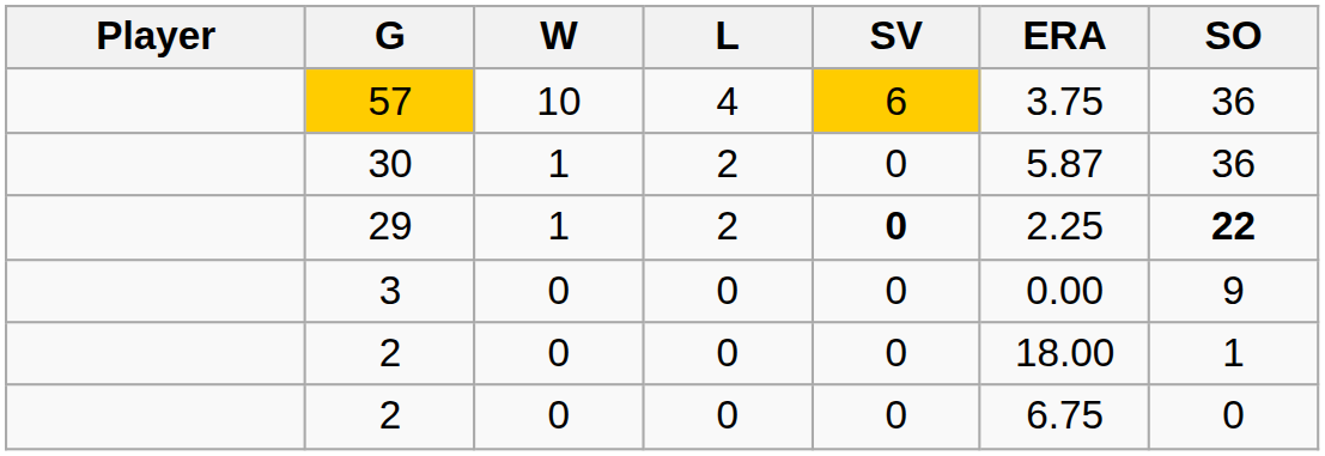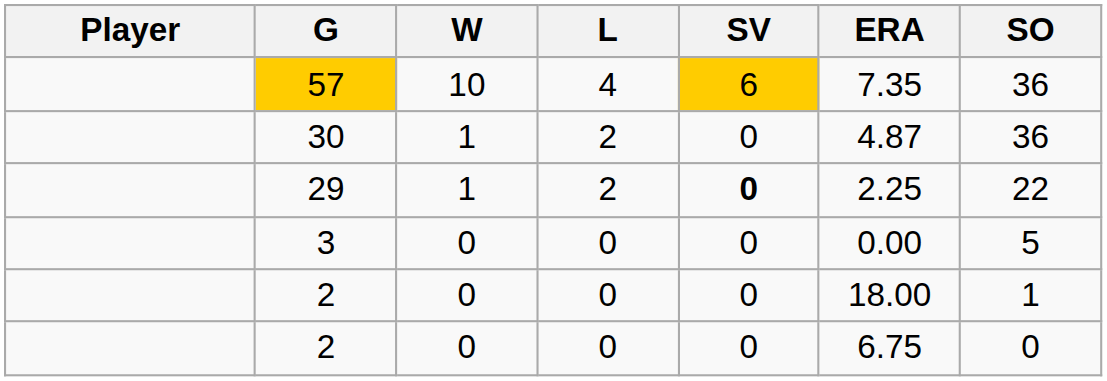 <table class="wikitable sortable">
 <tr>
 <th bgcolor="#DDDDFF" width="16%">Player</th>
 <th bgcolor="#DDDDFF" width="9%">G</th>
 <th bgcolor="#DDDDFF" width="9%">W</th>
 <th bgcolor="#DDDDFF" width="9%">L</th>
 <th bgcolor="#DDDDFF" width="9%">SV</th>
 <th bgcolor="#DDDDFF" width="9%">ERA</th>
 <th bgcolor="#DDDDFF" width="9%">SO</th>
 </tr>
 <tr align="center">
 <td></td>
 <td bgcolor=#ffcc00>57</td>
 <td>10</td>
 <td>4</td>
 <td bgcolor=#ffcc00>6</td>
-<td>3.75</td>
+<td>7.35</td>
 <td>36</td>
 </tr>
 <tr align="center">
 <td></td>
 <td>30</td>
 <td>1</td>
 <td>2</td>
 <td>0</td>
-<td>5.87</td>
+<td>4.87</td>
 <td>36</td>
 </tr>
 <tr align=center>
 <td></td>
 <td>29</td>
 <td>1</td>
 <td>2</td>
 <td><strong>0</strong></td>
 <td>2.25</td>
-<td><strong>22</strong></td>
+<td>22</td>
 </tr>
 <tr align="center">
 <td></td>
 <td>3</td>
 <td>0</td>
 <td>0</td>
 <td>0</td>
 <td>0.00</td>
-<td>9</td>
+<td>5</td>
 </tr>
 <tr align="center">
 <td></td>
 <td>2</td>
 <td>0</td>
 <td>0</td>
 <td>0</td>
 <td>18.00</td>
 <td>1</td>
 </tr>
 <tr align="center">
 <td></td>
 <td>2</td>
 <td>0</td>
 <td>0</td>
 <td>0</td>
 <td>6.75</td>
 <td>0</td>
 </tr>
 </table>
